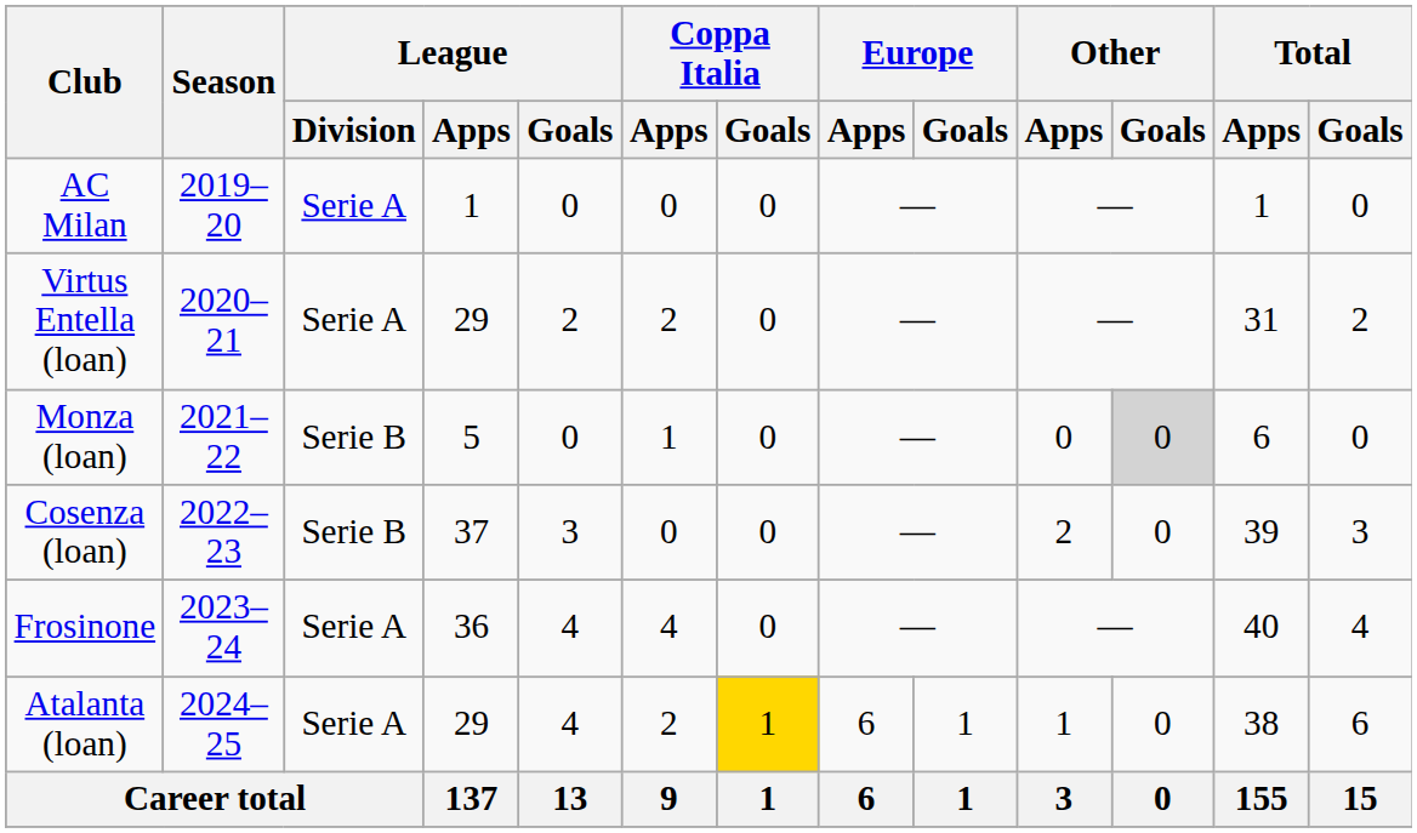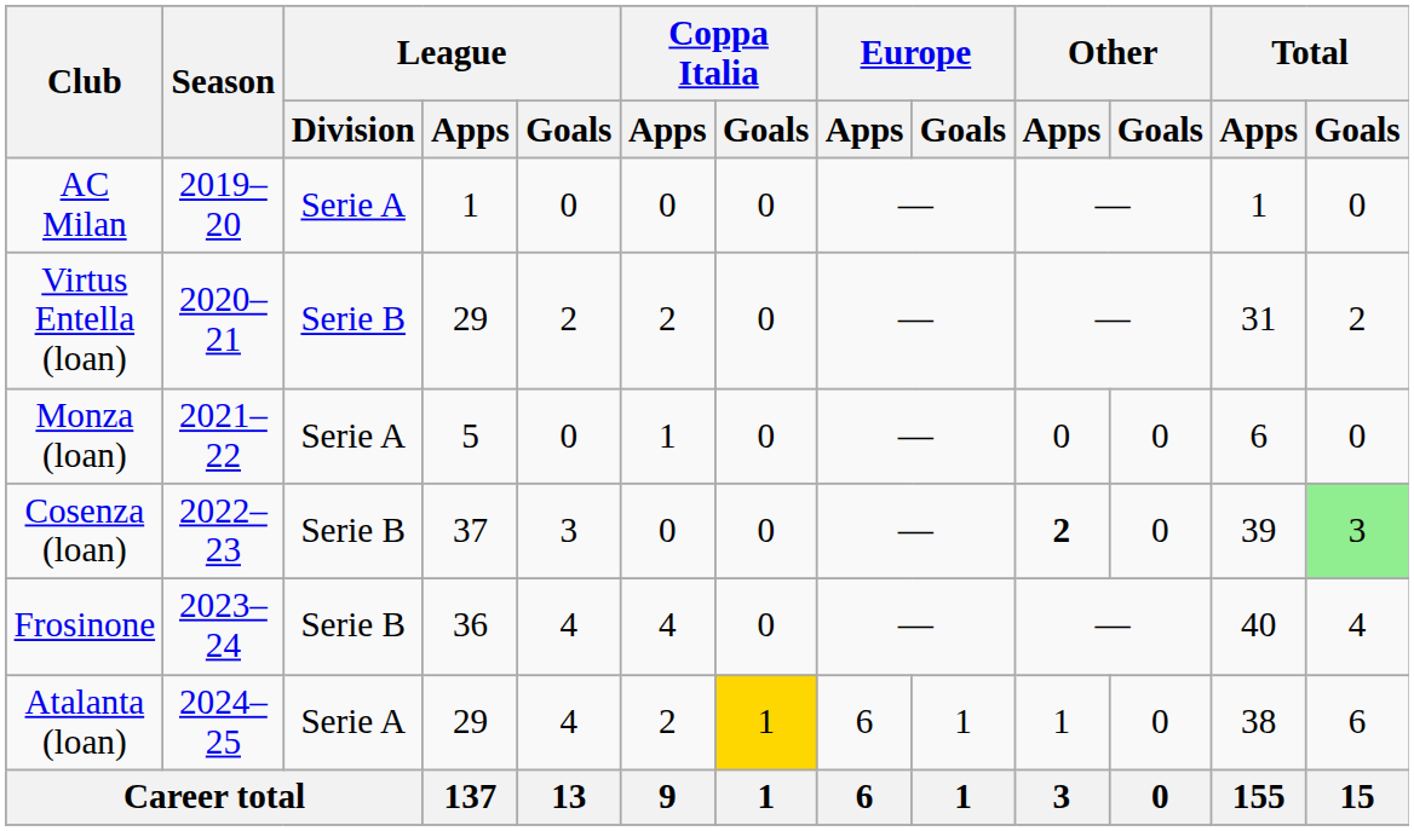 <table class="wikitable" style="text-align:center;">
 <tr>
 <th rowspan="2">Club</th>
 <th rowspan="2">Season</th>
 <th colspan="3">League</th>
 <th colspan="2"><a href='#'>Coppa Italia</a></th>
 <th colspan="2"><a href='#'>Europe</a></th>
 <th colspan="2">Other</th>
 <th colspan="2">Total</th>
 </tr>
 <tr>
 <th>Division</th>
 <th>Apps</th>
 <th>Goals</th>
 <th>Apps</th>
 <th>Goals</th>
 <th>Apps</th>
 <th>Goals</th>
 <th>Apps</th>
 <th>Goals</th>
 <th>Apps</th>
 <th>Goals</th>
 </tr>
 <tr>
 <td><a href='#'>AC Milan</a></td>
 <td><a href='#'>2019–20</a></td>
 <td><a href='#'>Serie A</a></td>
 <td>1</td>
 <td>0</td>
 <td>0</td>
 <td>0</td>
 <td colspan="2">—</td>
 <td colspan="2">—</td>
 <td>1</td>
 <td>0</td>
 </tr>
 <tr>
 <td><a href='#'>Virtus Entella</a> (loan)</td>
 <td><a href='#'>2020–21</a></td>
-<td>Serie A</td>
+<td><a href='#'>Serie B</a></td>
 <td>29</td>
 <td>2</td>
 <td>2</td>
 <td>0</td>
 <td colspan="2">—</td>
 <td colspan="2">—</td>
 <td>31</td>
 <td>2</td>
 </tr>
 <tr>
 <td><a href='#'>Monza</a> (loan)</td>
 <td><a href='#'>2021–22</a></td>
-<td>Serie B</td>
+<td>Serie A</td>
 <td>5</td>
 <td>0</td>
 <td>1</td>
 <td>0</td>
 <td colspan="2">—</td>
 <td>0</td>
-<td style="background: lightgrey;">0</td>
+<td>0</td>
 <td>6</td>
 <td>0</td>
 </tr>
 <tr>
 <td><a href='#'>Cosenza</a> (loan)</td>
 <td><a href='#'>2022–23</a></td>
 <td>Serie B</td>
 <td>37</td>
 <td>3</td>
 <td>0</td>
 <td>0</td>
 <td colspan="2">—</td>
-<td>2</td>
+<td><strong>2</strong></td>
 <td>0</td>
 <td>39</td>
-<td>3</td>
+<td style="background: lightgreen;">3</td>
 </tr>
 <tr>
 <td><a href='#'>Frosinone</a></td>
 <td><a href='#'>2023–24</a></td>
-<td>Serie A</td>
+<td>Serie B</td>
 <td>36</td>
 <td>4</td>
 <td>4</td>
 <td>0</td>
 <td colspan="2">—</td>
 <td colspan="2">—</td>
 <td>40</td>
 <td>4</td>
 </tr>
 <tr>
 <td><a href='#'>Atalanta</a> (loan)</td>
 <td><a href='#'>2024–25</a></td>
 <td>Serie A</td>
 <td>29</td>
 <td>4</td>
 <td>2</td>
 <td style="background: gold;">1</td>
 <td>6</td>
 <td>1</td>
 <td>1</td>
 <td>0</td>
 <td>38</td>
 <td>6</td>
 </tr>
 <tr>
 <th colspan="3">Career total</th>
 <th>137</th>
 <th>13</th>
 <th>9</th>
 <th>1</th>
 <th>6</th>
 <th>1</th>
 <th>3</th>
 <th>0</th>
 <th>155</th>
 <th>15</th>
 </tr>
 </table>
